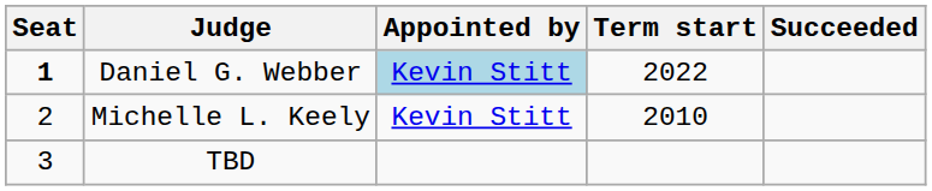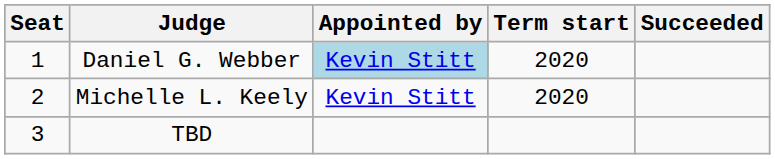 <table class="wikitable sortable" style="text-align:center">
 <tr>
 <th>Seat</th>
 <th>Judge</th>
 <th>Appointed by</th>
 <th>Term start</th>
 <th>Succeeded</th>
 </tr>
 <tr>
-<td><strong>1</strong></td>
+<td>1</td>
 <td>Daniel G. Webber</td>
 <td style="background: lightblue;"><a href='#'>Kevin Stitt</a></td>
-<td>2022</td>
+<td>2020</td>
 <td></td>
 </tr>
 <tr>
 <td>2</td>
 <td>Michelle L. Keely</td>
 <td><a href='#'>Kevin Stitt</a></td>
-<td>2010</td>
+<td>2020</td>
 <td></td>
 </tr>
 <tr>
 <td>3</td>
 <td>TBD</td>
 <td></td>
 <td></td>
 <td></td>
 </tr>
 </table>
